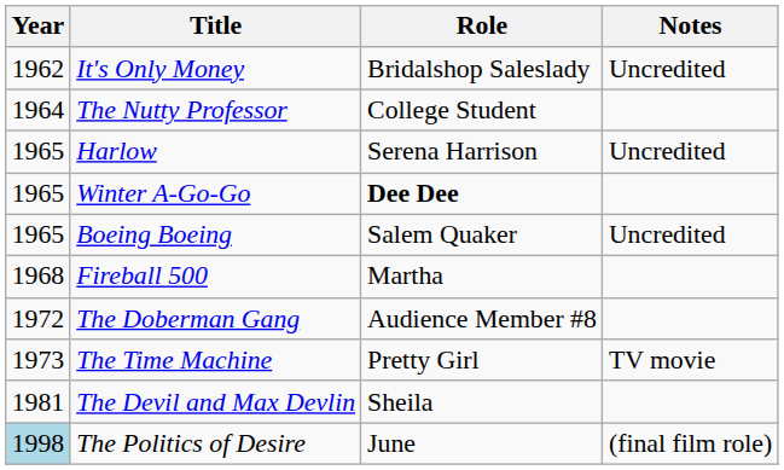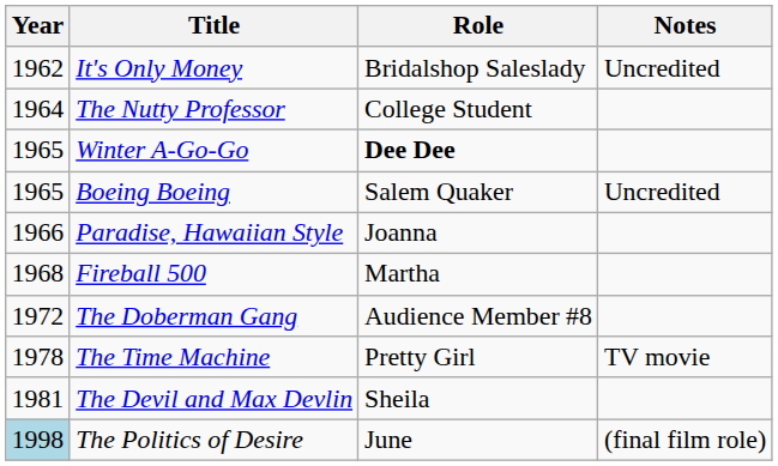 <table class="wikitable">
 <tr>
 <th>Year</th>
 <th>Title</th>
 <th>Role</th>
 <th>Notes</th>
 </tr>
 <tr>
 <td>1962</td>
 <td><em><a href='#'>It's Only Money</a></em></td>
 <td>Bridalshop Saleslady</td>
 <td>Uncredited</td>
 </tr>
 <tr>
 <td>1964</td>
 <td><em><a href='#'>The Nutty Professor</a></em></td>
 <td>College Student</td>
 <td></td>
 </tr>
 <tr>
 <td>1965</td>
-<td><em><a href='#'>Harlow</a></em></td>
-<td>Serena Harrison</td>
-<td>Uncredited</td>
-</tr>
-<tr>
-<td>1965</td>
 <td><em><a href='#'>Winter A-Go-Go</a></em></td>
 <td><strong>Dee Dee</strong></td>
 <td></td>
 </tr>
 <tr>
 <td>1965</td>
 <td><em><a href='#'>Boeing Boeing</a></em></td>
 <td>Salem Quaker</td>
 <td>Uncredited</td>
+</tr>
+<tr>
+<td>1966</td>
+<td><em><a href='#'>Paradise, Hawaiian Style</a></em></td>
+<td>Joanna</td>
+<td></td>
 </tr>
 <tr>
 <td>1968</td>
 <td><em><a href='#'>Fireball 500</a></em></td>
 <td>Martha</td>
 <td></td>
 </tr>
 <tr>
 <td>1972</td>
 <td><em><a href='#'>The Doberman Gang</a></em></td>
 <td>Audience Member #8</td>
 <td></td>
 </tr>
 <tr>
-<td>1973</td>
+<td>1978</td>
 <td><em><a href='#'>The Time Machine</a></em></td>
 <td>Pretty Girl</td>
 <td>TV movie</td>
 </tr>
 <tr>
 <td>1981</td>
 <td><em><a href='#'>The Devil and Max Devlin</a></em></td>
 <td>Sheila</td>
 <td></td>
 </tr>
 <tr>
 <td style="background: lightblue;">1998</td>
 <td><em>The Politics of Desire</em></td>
 <td>June</td>
 <td>(final film role)</td>
 </tr>
 </table>
